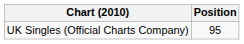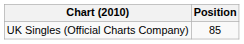 <table class="wikitable">
 <tr>
 <th>Chart (2010)</th>
 <th>Position</th>
 </tr>
 <tr>
 <td>UK Singles (Official Charts Company)</td>
-<td align="center">95</td>
+<td align="center">85</td>
 </tr>
 </table>
